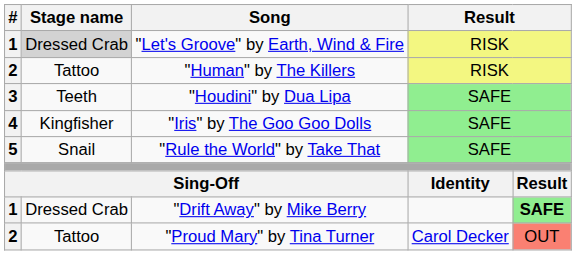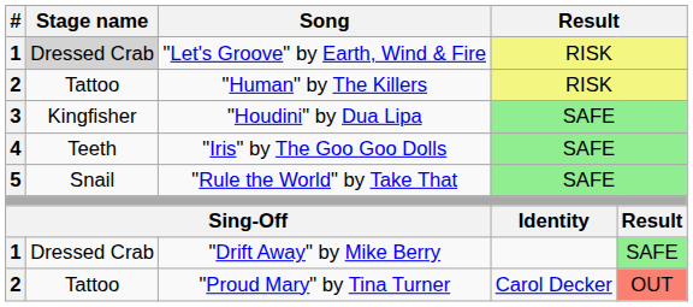 <table class="wikitable plainrowheaders" style="text-align: center;">
 <tr>
 <th>#</th>
 <th>Stage name</th>
 <th>Song</th>
 <th colspan="2">Result</th>
 </tr>
 <tr>
 <th>1</th>
 <td style="background: lightgrey;">Dressed Crab</td>
 <td>"<a href='#'>Let's Groove</a>" by <a href='#'>Earth, Wind & Fire</a></td>
 <td colspan="2" bgcolor="#F3F781">RISK</td>
 </tr>
 <tr>
 <th>2</th>
 <td>Tattoo</td>
 <td>"<a href='#'>Human</a>" by <a href='#'>The Killers</a></td>
 <td colspan="2" bgcolor="#F3F781">RISK</td>
 </tr>
 <tr>
 <th>3</th>
-<td>Teeth</td>
+<td>Kingfisher</td>
 <td>"<a href='#'>Houdini</a>" by <a href='#'>Dua Lipa</a></td>
 <td colspan="2" bgcolor="lightgreen">SAFE</td>
 </tr>
 <tr>
 <th>4</th>
-<td>Kingfisher</td>
+<td>Teeth</td>
 <td>"<a href='#'>Iris</a>" by <a href='#'>The Goo Goo Dolls</a></td>
 <td colspan="2" bgcolor="lightgreen">SAFE</td>
 </tr>
 <tr>
 <th>5</th>
 <td>Snail</td>
 <td>"<a href='#'>Rule the World</a>" by <a href='#'>Take That</a></td>
 <td colspan="2" bgcolor="lightgreen">SAFE</td>
 </tr>
 <tr>
 <td colspan="5" style="background:darkgray"></td>
 </tr>
 <tr>
 <th colspan="3">Sing-Off</th>
 <th>Identity</th>
 <th>Result</th>
 </tr>
 <tr>
 <th>1</th>
 <td>Dressed Crab</td>
 <td>"<a href='#'>Drift Away</a>" by <a href='#'>Mike Berry</a></td>
 <td></td>
-<td bgcolor="lightgreen"><strong>SAFE</strong></td>
+<td bgcolor="lightgreen">SAFE</td>
 </tr>
 <tr>
 <th>2</th>
 <td>Tattoo</td>
 <td>"<a href='#'>Proud Mary</a>" by <a href='#'>Tina Turner</a></td>
 <td><a href='#'>Carol Decker</a></td>
 <td bgcolor="salmon">OUT</td>
 </tr>
 </table>
